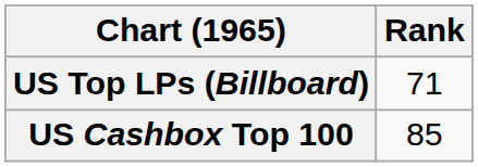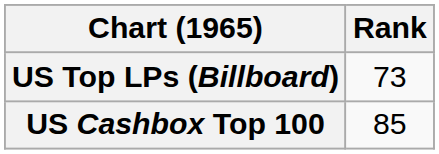 <table class="wikitable sortable plainrowheaders">
 <tr>
 <th>Chart (1965)</th>
 <th>Rank</th>
 </tr>
 <tr>
 <th scope="row">US Top LPs (<em>Billboard</em>)</th>
-<td style="text-align:center;">71</td>
+<td style="text-align:center;">73</td>
 </tr>
 <tr>
 <th scope="row">US <em>Cashbox</em> Top 100</th>
 <td style="text-align:center;">85</td>
 </tr>
 </table>
